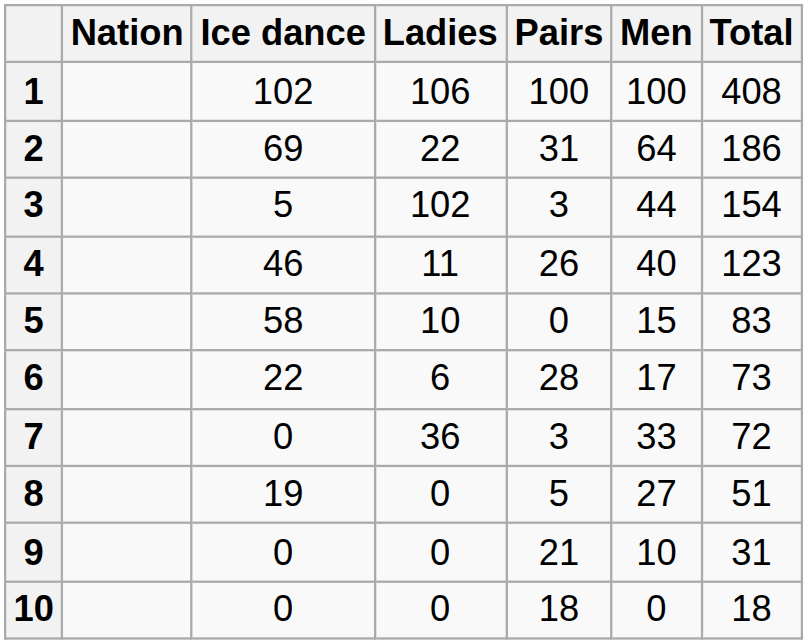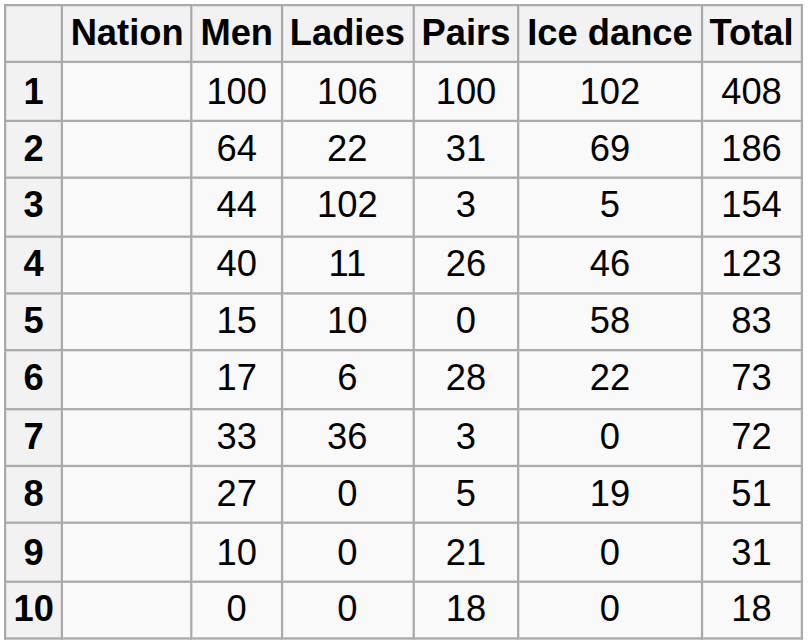 <table class="wikitable sortable" style="text-align:center">
 <tr>
 <th scope="col"></th>
 <th scope="col">Nation</th>
-<th scope="col">Ice dance</th>
+<th scope="col">Men</th>
 <th scope="col">Ladies</th>
 <th scope="col">Pairs</th>
-<th scope="col">Men</th>
+<th scope="col">Ice dance</th>
 <th scope="col">Total</th>
 </tr>
 <tr>
 <th scope="row">1</th>
 <td style="text-align:left"></td>
-<td>102</td>
+<td>100</td>
 <td>106</td>
 <td>100</td>
-<td>100</td>
+<td>102</td>
 <td>408</td>
 </tr>
 <tr>
 <th scope="row">2</th>
 <td style="text-align:left"></td>
-<td>69</td>
+<td>64</td>
 <td>22</td>
 <td>31</td>
-<td>64</td>
+<td>69</td>
 <td>186</td>
 </tr>
 <tr>
 <th scope="row">3</th>
 <td style="text-align:left"></td>
-<td>5</td>
+<td>44</td>
 <td>102</td>
 <td>3</td>
-<td>44</td>
+<td>5</td>
 <td>154</td>
 </tr>
 <tr>
 <th scope="row">4</th>
 <td style="text-align:left"></td>
-<td>46</td>
+<td>40</td>
 <td>11</td>
 <td>26</td>
-<td>40</td>
+<td>46</td>
 <td>123</td>
 </tr>
 <tr>
 <th scope="row">5</th>
 <td style="text-align:left"></td>
-<td>58</td>
+<td>15</td>
 <td>10</td>
 <td>0</td>
-<td>15</td>
+<td>58</td>
 <td>83</td>
 </tr>
 <tr>
 <th scope="row">6</th>
 <td style="text-align:left"></td>
-<td>22</td>
+<td>17</td>
 <td>6</td>
 <td>28</td>
-<td>17</td>
+<td>22</td>
 <td>73</td>
 </tr>
 <tr>
 <th scope="row">7</th>
 <td style="text-align:left"></td>
-<td>0</td>
+<td>33</td>
 <td>36</td>
 <td>3</td>
-<td>33</td>
+<td>0</td>
 <td>72</td>
 </tr>
 <tr>
 <th scope="row">8</th>
 <td style="text-align:left"></td>
-<td>19</td>
+<td>27</td>
 <td>0</td>
 <td>5</td>
-<td>27</td>
+<td>19</td>
 <td>51</td>
 </tr>
 <tr>
 <th scope="row">9</th>
 <td style="text-align:left"></td>
-<td>0</td>
+<td>10</td>
 <td>0</td>
 <td>21</td>
-<td>10</td>
+<td>0</td>
 <td>31</td>
 </tr>
 <tr>
 <th scope="row">10</th>
 <td style="text-align:left"></td>
 <td>0</td>
 <td>0</td>
 <td>18</td>
 <td>0</td>
 <td>18</td>
 </tr>
 </table>
